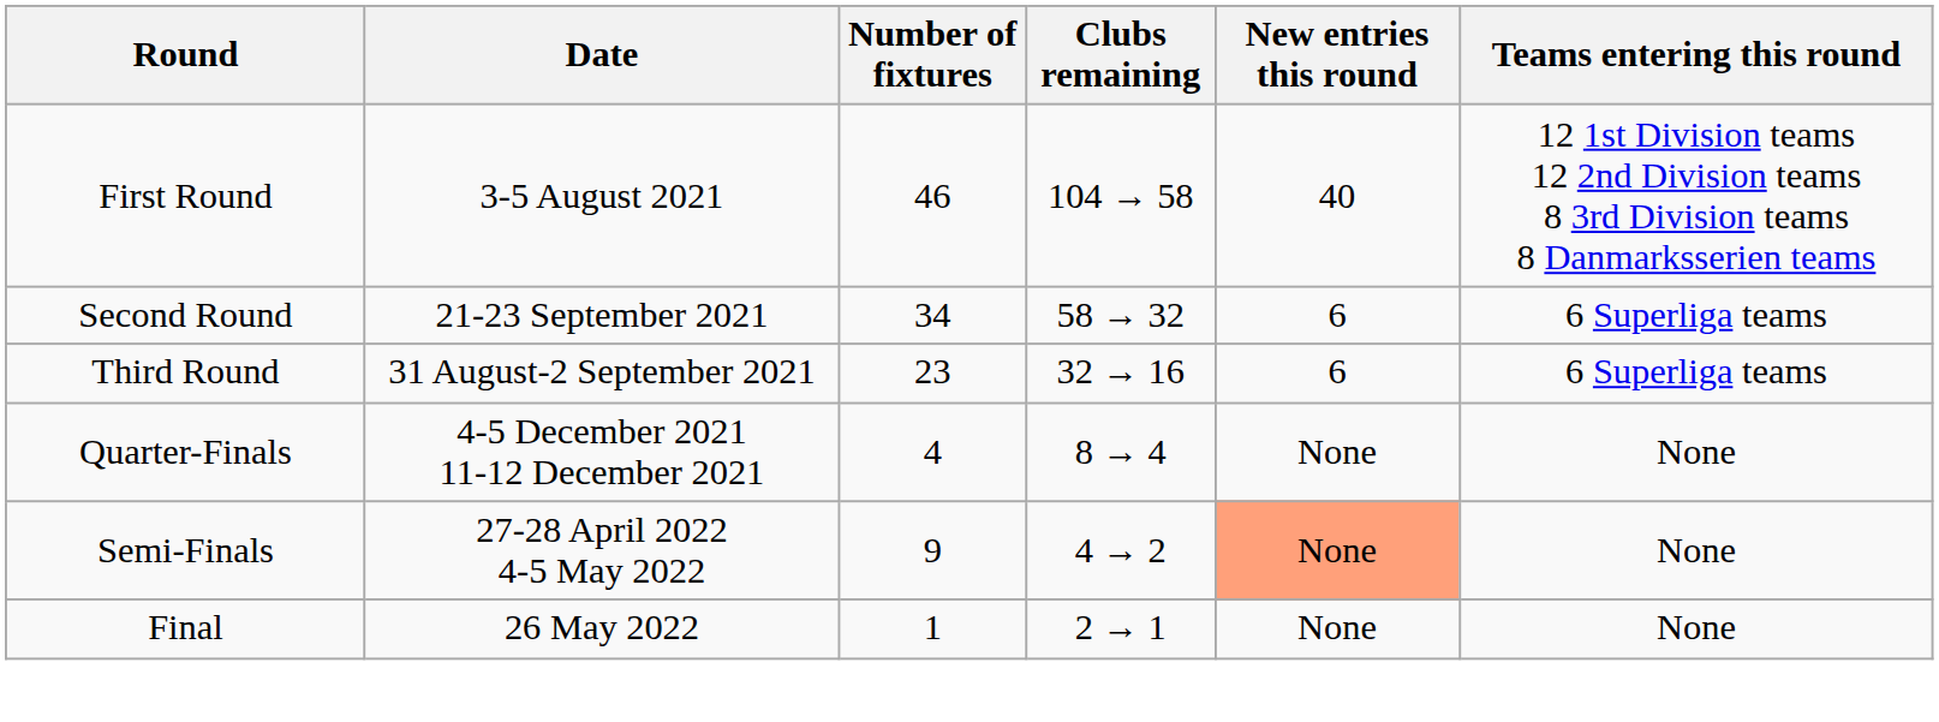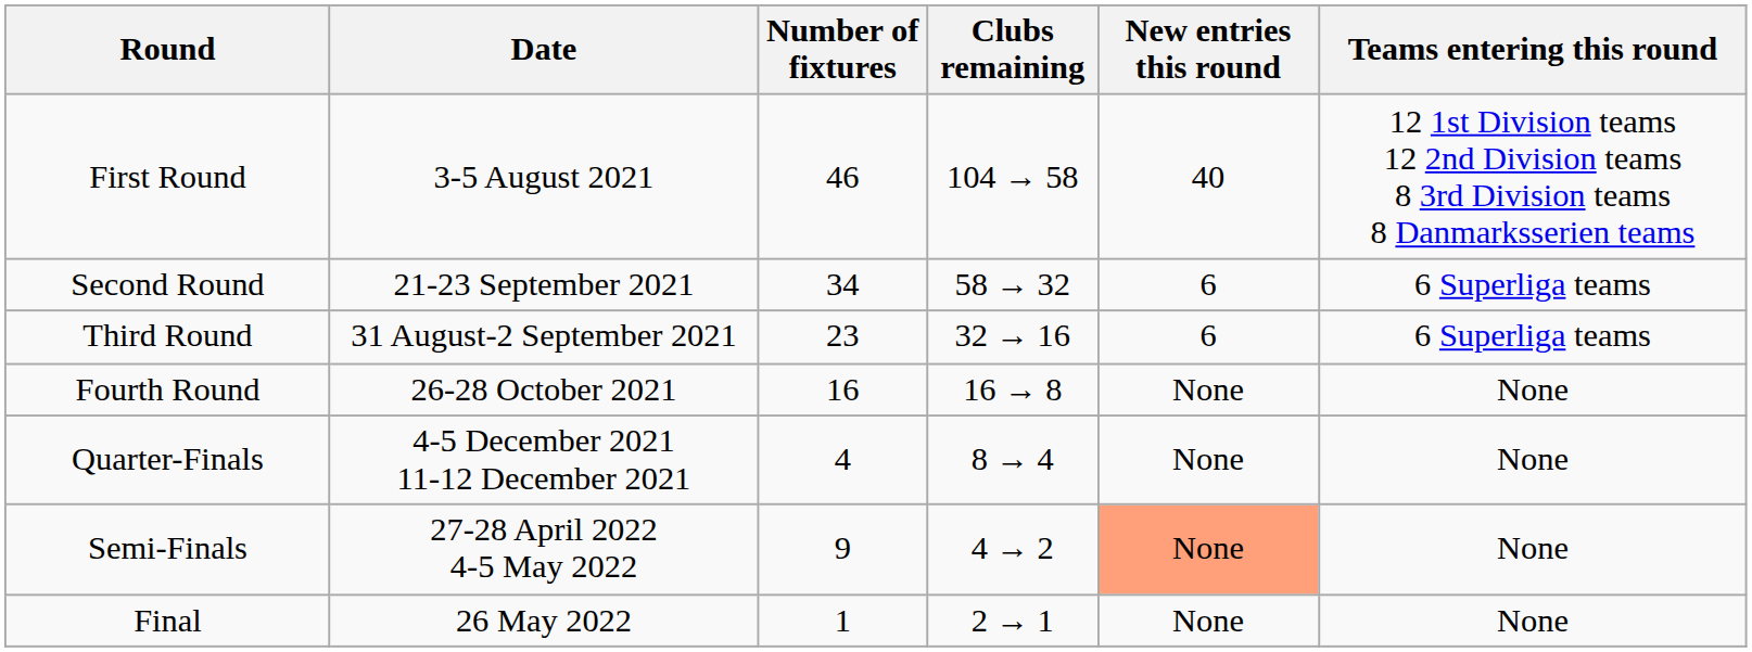 <table class="wikitable plainrowheaders" style="text-align:center">
 <tr>
 <th scope="col" style="width:150px">Round</th>
 <th scope="col" style="width:200px">Date</th>
 <th scope="col" style="width:75px">Number of fixtures</th>
 <th scope="col" style="width:75px">Clubs remaining</th>
 <th scope="col" style="width:100px">New entries this round</th>
 <th scope="col" style="width:200px">Teams entering this round</th>
 </tr>
 <tr>
 <td>First Round</td>
 <td>3-5 August 2021</td>
 <td>46</td>
 <td>104 → 58</td>
 <td>40</td>
 <td>12 <a href='#'>1st Division</a> teams<br>12 <a href='#'>2nd Division</a> teams<br>8 <a href='#'>3rd Division</a> teams<br>8 <a href='#'>Danmarksserien teams</a></td>
 </tr>
 <tr>
 <td>Second Round</td>
 <td>21-23 September 2021</td>
 <td>34</td>
 <td>58 → 32</td>
 <td>6</td>
 <td>6 <a href='#'>Superliga</a> teams</td>
 </tr>
 <tr>
 <td>Third Round</td>
 <td>31 August-2 September 2021</td>
 <td>23</td>
 <td>32 → 16</td>
 <td>6</td>
 <td>6 <a href='#'>Superliga</a> teams</td>
 </tr>
 <tr>
+<td>Fourth Round</td>
+<td>26-28 October 2021</td>
+<td>16</td>
+<td>16 → 8</td>
+<td>None</td>
+<td>None</td>
+</tr>
+<tr>
 <td>Quarter-Finals</td>
 <td>4-5 December 2021<br>11-12 December 2021</td>
 <td>4</td>
 <td>8 → 4</td>
 <td>None</td>
 <td>None</td>
 </tr>
 <tr>
 <td>Semi-Finals</td>
 <td>27-28 April 2022<br>4-5 May 2022</td>
 <td>9</td>
 <td>4 → 2</td>
 <td style="background: lightsalmon;">None</td>
 <td>None</td>
 </tr>
 <tr>
 <td>Final</td>
 <td>26 May 2022</td>
 <td>1</td>
 <td>2 → 1</td>
 <td>None</td>
 <td>None</td>
 </tr>
 </table>
